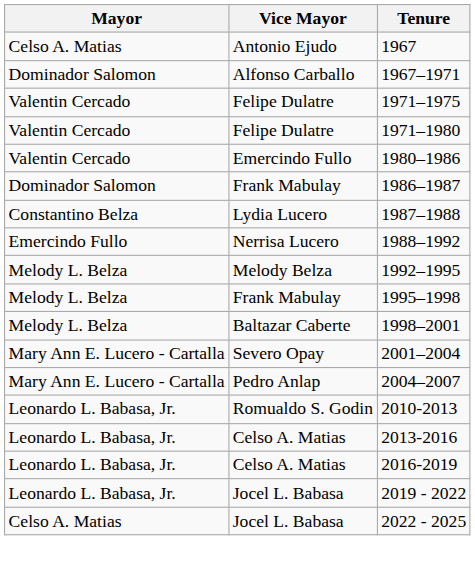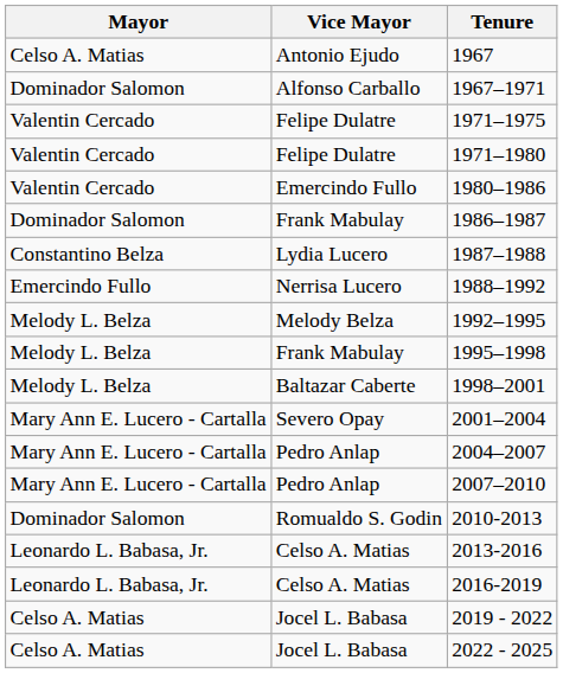 <table class="wikitable">
 <tr>
 <th>Mayor</th>
 <th>Vice Mayor</th>
 <th>Tenure</th>
 </tr>
 <tr>
 <td>Celso A. Matias</td>
 <td>Antonio Ejudo</td>
 <td>1967</td>
 </tr>
 <tr>
 <td>Dominador Salomon</td>
 <td>Alfonso Carballo</td>
 <td>1967–1971</td>
 </tr>
 <tr>
 <td>Valentin Cercado</td>
 <td>Felipe Dulatre</td>
 <td>1971–1975</td>
 </tr>
 <tr>
 <td>Valentin Cercado</td>
 <td>Felipe Dulatre</td>
 <td>1971–1980</td>
 </tr>
 <tr>
 <td>Valentin Cercado</td>
 <td>Emercindo Fullo</td>
 <td>1980–1986</td>
 </tr>
 <tr>
 <td>Dominador Salomon</td>
 <td>Frank Mabulay</td>
 <td>1986–1987</td>
 </tr>
 <tr>
 <td>Constantino Belza</td>
 <td>Lydia Lucero</td>
 <td>1987–1988</td>
 </tr>
 <tr>
 <td>Emercindo Fullo</td>
 <td>Nerrisa Lucero</td>
 <td>1988–1992</td>
 </tr>
 <tr>
 <td>Melody L. Belza</td>
 <td>Melody Belza</td>
 <td>1992–1995</td>
 </tr>
 <tr>
 <td>Melody L. Belza</td>
 <td>Frank Mabulay</td>
 <td>1995–1998</td>
 </tr>
 <tr>
 <td>Melody L. Belza</td>
 <td>Baltazar Caberte</td>
 <td>1998–2001</td>
 </tr>
 <tr>
 <td>Mary Ann E. Lucero - Cartalla</td>
 <td>Severo Opay</td>
 <td>2001–2004</td>
 </tr>
 <tr>
 <td>Mary Ann E. Lucero - Cartalla</td>
 <td>Pedro Anlap</td>
 <td>2004–2007</td>
 </tr>
 <tr>
-<td>Leonardo L. Babasa, Jr.</td>
+<td>Mary Ann E. Lucero - Cartalla</td>
+<td>Pedro Anlap</td>
+<td>2007–2010</td>
+</tr>
+<tr>
+<td>Dominador Salomon</td>
 <td>Romualdo S. Godin</td>
 <td>2010-2013</td>
 </tr>
 <tr>
 <td>Leonardo L. Babasa, Jr.</td>
 <td>Celso A. Matias</td>
 <td>2013-2016</td>
 </tr>
 <tr>
 <td>Leonardo L. Babasa, Jr.</td>
 <td>Celso A. Matias</td>
 <td>2016-2019</td>
 </tr>
 <tr>
-<td>Leonardo L. Babasa, Jr.</td>
+<td>Celso A. Matias</td>
 <td>Jocel L. Babasa</td>
 <td>2019 - 2022</td>
 </tr>
 <tr>
 <td>Celso A. Matias</td>
 <td>Jocel L. Babasa</td>
 <td>2022 - 2025</td>
 </tr>
 </table>
